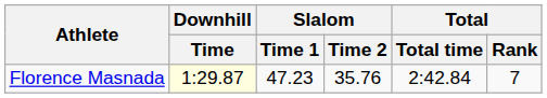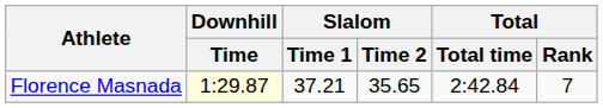 <table class="wikitable" style="font-size:90%">
 <tr>
 <th rowspan="2">Athlete</th>
 <th>Downhill</th>
 <th colspan="2">Slalom</th>
 <th colspan="2">Total</th>
 </tr>
 <tr>
 <th>Time</th>
 <th>Time 1</th>
 <th>Time 2</th>
 <th>Total time</th>
 <th>Rank</th>
 </tr>
 <tr>
 <td><a href='#'>Florence Masnada</a></td>
 <td align="center" style="background: lightyellow;">1:29.87</td>
-<td align="center">47.23</td>
-<td align="center">35.76</td>
+<td align="center">37.21</td>
+<td align="center">35.65</td>
 <td align="center">2:42.84</td>
 <td align="center">7</td>
 </tr>
 </table>
